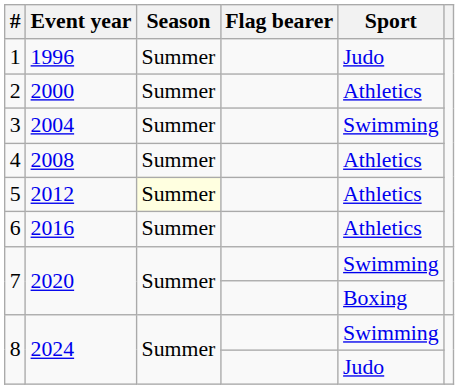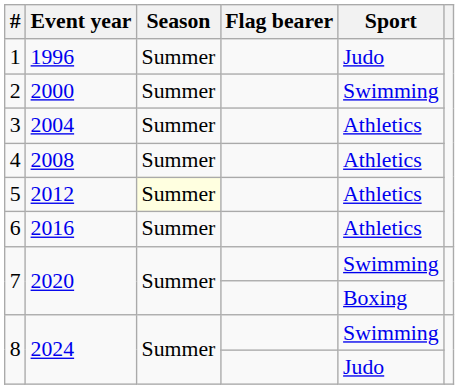 <table class="wikitable sortable">
 <tr>
 <th>#</th>
 <th>Event year</th>
 <th>Season</th>
 <th>Flag bearer</th>
 <th>Sport</th>
 <th></th>
 </tr>
 <tr>
 <td>1</td>
 <td><a href='#'>1996</a></td>
 <td>Summer</td>
 <td></td>
 <td><a href='#'>Judo</a></td>
 <td rowspan=6></td>
 </tr>
 <tr>
 <td>2</td>
 <td><a href='#'>2000</a></td>
 <td>Summer</td>
 <td></td>
-<td><a href='#'>Athletics</a></td>
+<td><a href='#'>Swimming</a></td>
 </tr>
 <tr>
 <td>3</td>
 <td><a href='#'>2004</a></td>
 <td>Summer</td>
 <td></td>
-<td><a href='#'>Swimming</a></td>
+<td><a href='#'>Athletics</a></td>
 </tr>
 <tr>
 <td>4</td>
 <td><a href='#'>2008</a></td>
 <td>Summer</td>
 <td></td>
 <td><a href='#'>Athletics</a></td>
 </tr>
 <tr>
 <td>5</td>
 <td><a href='#'>2012</a></td>
 <td style="background: lightyellow;">Summer</td>
 <td></td>
 <td><a href='#'>Athletics</a></td>
 </tr>
 <tr>
 <td>6</td>
 <td><a href='#'>2016</a></td>
 <td>Summer</td>
 <td></td>
 <td><a href='#'>Athletics</a></td>
 </tr>
 <tr>
 <td rowspan=2>7</td>
 <td rowspan=2><a href='#'>2020</a></td>
 <td rowspan=2>Summer</td>
 <td></td>
 <td><a href='#'>Swimming</a></td>
 <td rowspan=2></td>
 </tr>
 <tr>
 <td></td>
 <td><a href='#'>Boxing</a></td>
 </tr>
 <tr>
 <td rowspan=2>8</td>
 <td rowspan=2><a href='#'>2024</a></td>
 <td rowspan=2>Summer</td>
 <td></td>
 <td><a href='#'>Swimming</a></td>
 <td rowspan=2></td>
 </tr>
 <tr>
 <td></td>
 <td><a href='#'>Judo</a></td>
 </tr>
 </table>
